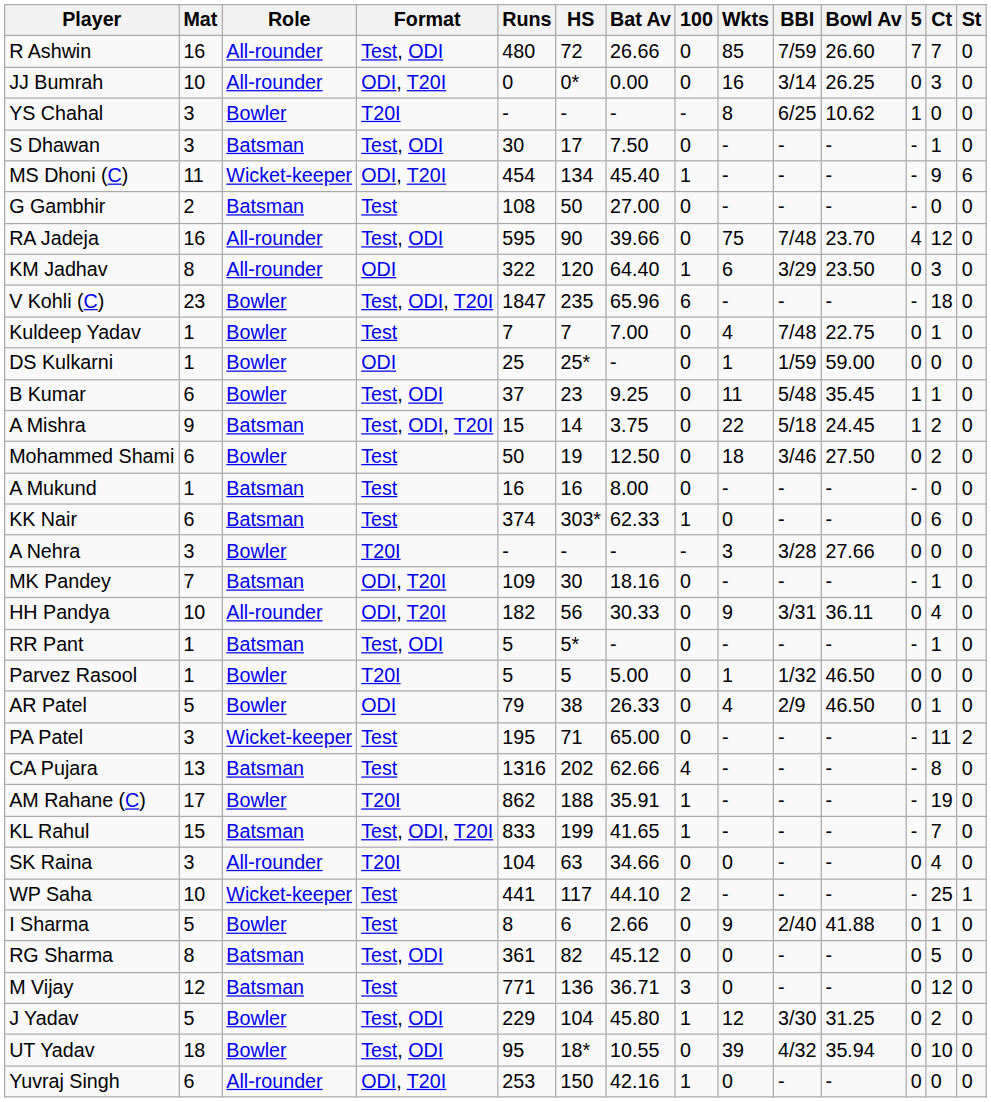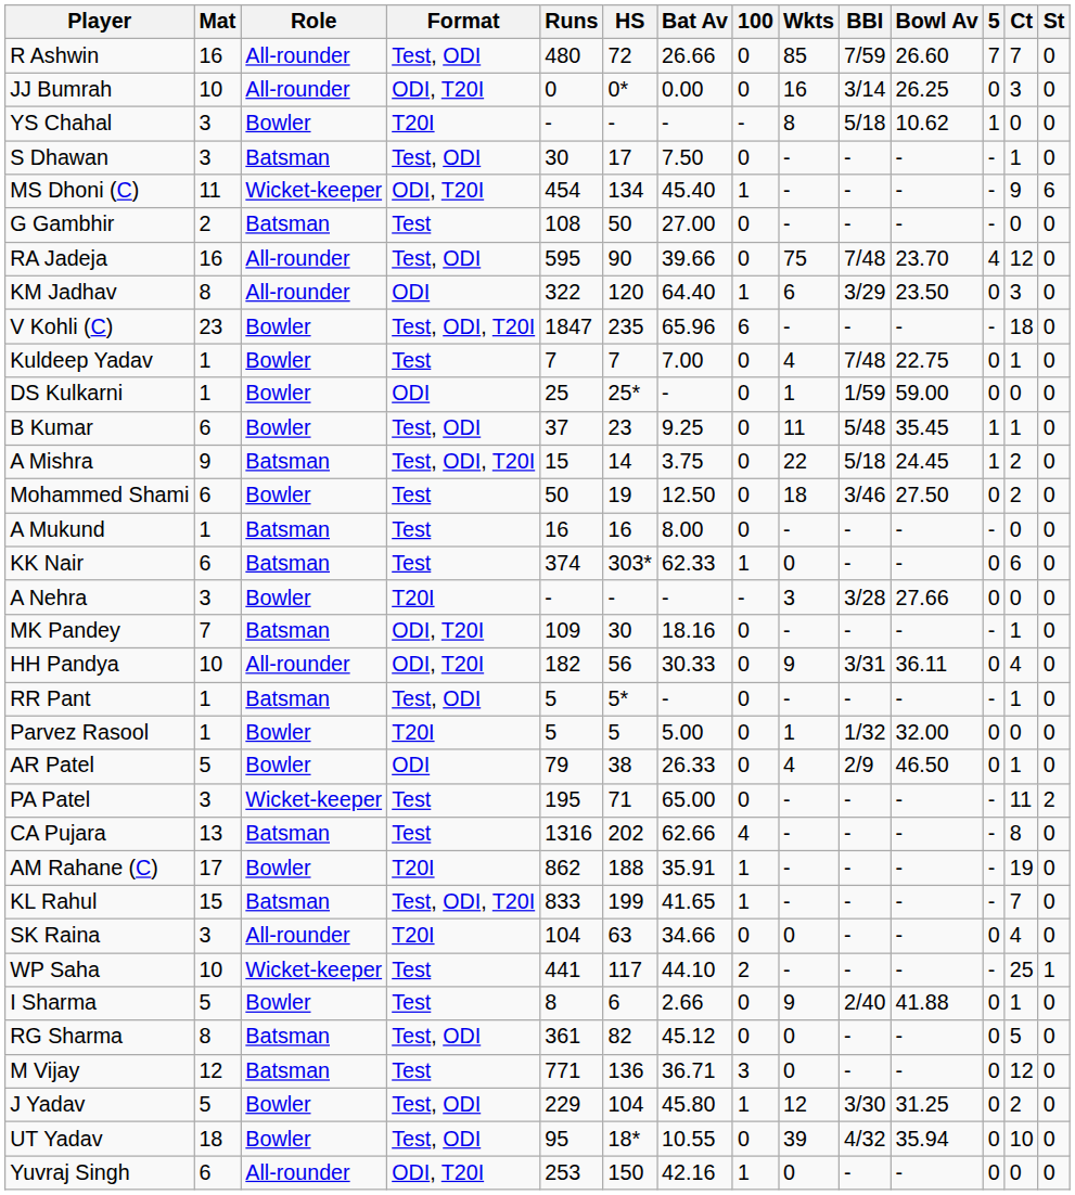 <table class="wikitable">
 <tr>
 <th>Player</th>
 <th>Mat</th>
 <th>Role</th>
 <th>Format</th>
 <th>Runs</th>
 <th>HS</th>
 <th>Bat Av</th>
 <th>100</th>
 <th>Wkts</th>
 <th>BBI</th>
 <th>Bowl Av</th>
 <th>5</th>
 <th>Ct</th>
 <th>St</th>
 </tr>
 <tr>
 <td>R Ashwin</td>
 <td>16</td>
 <td><a href='#'>All-rounder</a></td>
 <td><a href='#'>Test</a>, <a href='#'>ODI</a></td>
 <td>480</td>
 <td>72</td>
 <td>26.66</td>
 <td>0</td>
 <td>85</td>
 <td>7/59</td>
 <td>26.60</td>
 <td>7</td>
 <td>7</td>
 <td>0</td>
 </tr>
 <tr>
 <td>JJ Bumrah</td>
 <td>10</td>
 <td><a href='#'>All-rounder</a></td>
 <td><a href='#'>ODI</a>, <a href='#'>T20I</a></td>
 <td>0</td>
 <td>0*</td>
 <td>0.00</td>
 <td>0</td>
 <td>16</td>
 <td>3/14</td>
 <td>26.25</td>
 <td>0</td>
 <td>3</td>
 <td>0</td>
 </tr>
 <tr>
 <td>YS Chahal</td>
 <td>3</td>
 <td><a href='#'>Bowler</a></td>
 <td><a href='#'>T20I</a></td>
 <td>-</td>
 <td>-</td>
 <td>-</td>
 <td>-</td>
 <td>8</td>
-<td>6/25</td>
+<td>5/18</td>
 <td>10.62</td>
 <td>1</td>
 <td>0</td>
 <td>0</td>
 </tr>
 <tr>
 <td>S Dhawan</td>
 <td>3</td>
 <td><a href='#'>Batsman</a></td>
 <td><a href='#'>Test</a>, <a href='#'>ODI</a></td>
 <td>30</td>
 <td>17</td>
 <td>7.50</td>
 <td>0</td>
 <td>-</td>
 <td>-</td>
 <td>-</td>
 <td>-</td>
 <td>1</td>
 <td>0</td>
 </tr>
 <tr>
 <td>MS Dhoni (<a href='#'>C</a>)</td>
 <td>11</td>
 <td><a href='#'>Wicket-keeper</a></td>
 <td><a href='#'>ODI</a>, <a href='#'>T20I</a></td>
 <td>454</td>
 <td>134</td>
 <td>45.40</td>
 <td>1</td>
 <td>-</td>
 <td>-</td>
 <td>-</td>
 <td>-</td>
 <td>9</td>
 <td>6</td>
 </tr>
 <tr>
 <td>G Gambhir</td>
 <td>2</td>
 <td><a href='#'>Batsman</a></td>
 <td><a href='#'>Test</a></td>
 <td>108</td>
 <td>50</td>
 <td>27.00</td>
 <td>0</td>
 <td>-</td>
 <td>-</td>
 <td>-</td>
 <td>-</td>
 <td>0</td>
 <td>0</td>
 </tr>
 <tr>
 <td>RA Jadeja</td>
 <td>16</td>
 <td><a href='#'>All-rounder</a></td>
 <td><a href='#'>Test</a>, <a href='#'>ODI</a></td>
 <td>595</td>
 <td>90</td>
 <td>39.66</td>
 <td>0</td>
 <td>75</td>
 <td>7/48</td>
 <td>23.70</td>
 <td>4</td>
 <td>12</td>
 <td>0</td>
 </tr>
 <tr>
 <td>KM Jadhav</td>
 <td>8</td>
 <td><a href='#'>All-rounder</a></td>
 <td><a href='#'>ODI</a></td>
 <td>322</td>
 <td>120</td>
 <td>64.40</td>
 <td>1</td>
 <td>6</td>
 <td>3/29</td>
 <td>23.50</td>
 <td>0</td>
 <td>3</td>
 <td>0</td>
 </tr>
 <tr>
 <td>V Kohli (<a href='#'>C</a>)</td>
 <td>23</td>
 <td><a href='#'>Bowler</a></td>
 <td><a href='#'>Test</a>, <a href='#'>ODI</a>, <a href='#'>T20I</a></td>
 <td>1847</td>
 <td>235</td>
 <td>65.96</td>
 <td>6</td>
 <td>-</td>
 <td>-</td>
 <td>-</td>
 <td>-</td>
 <td>18</td>
 <td>0</td>
 </tr>
 <tr>
 <td>Kuldeep Yadav</td>
 <td>1</td>
 <td><a href='#'>Bowler</a></td>
 <td><a href='#'>Test</a></td>
 <td>7</td>
 <td>7</td>
 <td>7.00</td>
 <td>0</td>
 <td>4</td>
 <td>7/48</td>
 <td>22.75</td>
 <td>0</td>
 <td>1</td>
 <td>0</td>
 </tr>
 <tr>
 <td>DS Kulkarni</td>
 <td>1</td>
 <td><a href='#'>Bowler</a></td>
 <td><a href='#'>ODI</a></td>
 <td>25</td>
 <td>25*</td>
 <td>-</td>
 <td>0</td>
 <td>1</td>
 <td>1/59</td>
 <td>59.00</td>
 <td>0</td>
 <td>0</td>
 <td>0</td>
 </tr>
 <tr>
 <td>B Kumar</td>
 <td>6</td>
 <td><a href='#'>Bowler</a></td>
 <td><a href='#'>Test</a>, <a href='#'>ODI</a></td>
 <td>37</td>
 <td>23</td>
 <td>9.25</td>
 <td>0</td>
 <td>11</td>
 <td>5/48</td>
 <td>35.45</td>
 <td>1</td>
 <td>1</td>
 <td>0</td>
 </tr>
 <tr>
 <td>A Mishra</td>
 <td>9</td>
 <td><a href='#'>Batsman</a></td>
 <td><a href='#'>Test</a>, <a href='#'>ODI</a>, <a href='#'>T20I</a></td>
 <td>15</td>
 <td>14</td>
 <td>3.75</td>
 <td>0</td>
 <td>22</td>
 <td>5/18</td>
 <td>24.45</td>
 <td>1</td>
 <td>2</td>
 <td>0</td>
 </tr>
 <tr>
 <td>Mohammed Shami</td>
 <td>6</td>
 <td><a href='#'>Bowler</a></td>
 <td><a href='#'>Test</a></td>
 <td>50</td>
 <td>19</td>
 <td>12.50</td>
 <td>0</td>
 <td>18</td>
 <td>3/46</td>
 <td>27.50</td>
 <td>0</td>
 <td>2</td>
 <td>0</td>
 </tr>
 <tr>
 <td>A Mukund</td>
 <td>1</td>
 <td><a href='#'>Batsman</a></td>
 <td><a href='#'>Test</a></td>
 <td>16</td>
 <td>16</td>
 <td>8.00</td>
 <td>0</td>
 <td>-</td>
 <td>-</td>
 <td>-</td>
 <td>-</td>
 <td>0</td>
 <td>0</td>
 </tr>
 <tr>
 <td>KK Nair</td>
 <td>6</td>
 <td><a href='#'>Batsman</a></td>
 <td><a href='#'>Test</a></td>
 <td>374</td>
 <td>303*</td>
 <td>62.33</td>
 <td>1</td>
 <td>0</td>
 <td>-</td>
 <td>-</td>
 <td>0</td>
 <td>6</td>
 <td>0</td>
 </tr>
 <tr>
 <td>A Nehra</td>
 <td>3</td>
 <td><a href='#'>Bowler</a></td>
 <td><a href='#'>T20I</a></td>
 <td>-</td>
 <td>-</td>
 <td>-</td>
 <td>-</td>
 <td>3</td>
 <td>3/28</td>
 <td>27.66</td>
 <td>0</td>
 <td>0</td>
 <td>0</td>
 </tr>
 <tr>
 <td>MK Pandey</td>
 <td>7</td>
 <td><a href='#'>Batsman</a></td>
 <td><a href='#'>ODI</a>, <a href='#'>T20I</a></td>
 <td>109</td>
 <td>30</td>
 <td>18.16</td>
 <td>0</td>
 <td>-</td>
 <td>-</td>
 <td>-</td>
 <td>-</td>
 <td>1</td>
 <td>0</td>
 </tr>
 <tr>
 <td>HH Pandya</td>
 <td>10</td>
 <td><a href='#'>All-rounder</a></td>
 <td><a href='#'>ODI</a>, <a href='#'>T20I</a></td>
 <td>182</td>
 <td>56</td>
 <td>30.33</td>
 <td>0</td>
 <td>9</td>
 <td>3/31</td>
 <td>36.11</td>
 <td>0</td>
 <td>4</td>
 <td>0</td>
 </tr>
 <tr>
 <td>RR Pant</td>
 <td>1</td>
 <td><a href='#'>Batsman</a></td>
 <td><a href='#'>Test</a>, <a href='#'>ODI</a></td>
 <td>5</td>
 <td>5*</td>
 <td>-</td>
 <td>0</td>
 <td>-</td>
 <td>-</td>
 <td>-</td>
 <td>-</td>
 <td>1</td>
 <td>0</td>
 </tr>
 <tr>
 <td>Parvez Rasool</td>
 <td>1</td>
 <td><a href='#'>Bowler</a></td>
 <td><a href='#'>T20I</a></td>
 <td>5</td>
 <td>5</td>
 <td>5.00</td>
 <td>0</td>
 <td>1</td>
 <td>1/32</td>
-<td>46.50</td>
+<td>32.00</td>
 <td>0</td>
 <td>0</td>
 <td>0</td>
 </tr>
 <tr>
 <td>AR Patel</td>
 <td>5</td>
 <td><a href='#'>Bowler</a></td>
 <td><a href='#'>ODI</a></td>
 <td>79</td>
 <td>38</td>
 <td>26.33</td>
 <td>0</td>
 <td>4</td>
 <td>2/9</td>
 <td>46.50</td>
 <td>0</td>
 <td>1</td>
 <td>0</td>
 </tr>
 <tr>
 <td>PA Patel</td>
 <td>3</td>
 <td><a href='#'>Wicket-keeper</a></td>
 <td><a href='#'>Test</a></td>
 <td>195</td>
 <td>71</td>
 <td>65.00</td>
 <td>0</td>
 <td>-</td>
 <td>-</td>
 <td>-</td>
 <td>-</td>
 <td>11</td>
 <td>2</td>
 </tr>
 <tr>
 <td>CA Pujara</td>
 <td>13</td>
 <td><a href='#'>Batsman</a></td>
 <td><a href='#'>Test</a></td>
 <td>1316</td>
 <td>202</td>
 <td>62.66</td>
 <td>4</td>
 <td>-</td>
 <td>-</td>
 <td>-</td>
 <td>-</td>
 <td>8</td>
 <td>0</td>
 </tr>
 <tr>
 <td>AM Rahane (<a href='#'>C</a>)</td>
 <td>17</td>
 <td><a href='#'>Bowler</a></td>
 <td><a href='#'>T20I</a></td>
 <td>862</td>
 <td>188</td>
 <td>35.91</td>
 <td>1</td>
 <td>-</td>
 <td>-</td>
 <td>-</td>
 <td>-</td>
 <td>19</td>
 <td>0</td>
 </tr>
 <tr>
 <td>KL Rahul</td>
 <td>15</td>
 <td><a href='#'>Batsman</a></td>
 <td><a href='#'>Test</a>, <a href='#'>ODI</a>, <a href='#'>T20I</a></td>
 <td>833</td>
 <td>199</td>
 <td>41.65</td>
 <td>1</td>
 <td>-</td>
 <td>-</td>
 <td>-</td>
 <td>-</td>
 <td>7</td>
 <td>0</td>
 </tr>
 <tr>
 <td>SK Raina</td>
 <td>3</td>
 <td><a href='#'>All-rounder</a></td>
 <td><a href='#'>T20I</a></td>
 <td>104</td>
 <td>63</td>
 <td>34.66</td>
 <td>0</td>
 <td>0</td>
 <td>-</td>
 <td>-</td>
 <td>0</td>
 <td>4</td>
 <td>0</td>
 </tr>
 <tr>
 <td>WP Saha</td>
 <td>10</td>
 <td><a href='#'>Wicket-keeper</a></td>
 <td><a href='#'>Test</a></td>
 <td>441</td>
 <td>117</td>
 <td>44.10</td>
 <td>2</td>
 <td>-</td>
 <td>-</td>
 <td>-</td>
 <td>-</td>
 <td>25</td>
 <td>1</td>
 </tr>
 <tr>
 <td>I Sharma</td>
 <td>5</td>
 <td><a href='#'>Bowler</a></td>
 <td><a href='#'>Test</a></td>
 <td>8</td>
 <td>6</td>
 <td>2.66</td>
 <td>0</td>
 <td>9</td>
 <td>2/40</td>
 <td>41.88</td>
 <td>0</td>
 <td>1</td>
 <td>0</td>
 </tr>
 <tr>
 <td>RG Sharma</td>
 <td>8</td>
 <td><a href='#'>Batsman</a></td>
 <td><a href='#'>Test</a>, <a href='#'>ODI</a></td>
 <td>361</td>
 <td>82</td>
 <td>45.12</td>
 <td>0</td>
 <td>0</td>
 <td>-</td>
 <td>-</td>
 <td>0</td>
 <td>5</td>
 <td>0</td>
 </tr>
 <tr>
 <td>M Vijay</td>
 <td>12</td>
 <td><a href='#'>Batsman</a></td>
 <td><a href='#'>Test</a></td>
 <td>771</td>
 <td>136</td>
 <td>36.71</td>
 <td>3</td>
 <td>0</td>
 <td>-</td>
 <td>-</td>
 <td>0</td>
 <td>12</td>
 <td>0</td>
 </tr>
 <tr>
 <td>J Yadav</td>
 <td>5</td>
 <td><a href='#'>Bowler</a></td>
 <td><a href='#'>Test</a>, <a href='#'>ODI</a></td>
 <td>229</td>
 <td>104</td>
 <td>45.80</td>
 <td>1</td>
 <td>12</td>
 <td>3/30</td>
 <td>31.25</td>
 <td>0</td>
 <td>2</td>
 <td>0</td>
 </tr>
 <tr>
 <td>UT Yadav</td>
 <td>18</td>
 <td><a href='#'>Bowler</a></td>
 <td><a href='#'>Test</a>, <a href='#'>ODI</a></td>
 <td>95</td>
 <td>18*</td>
 <td>10.55</td>
 <td>0</td>
 <td>39</td>
 <td>4/32</td>
 <td>35.94</td>
 <td>0</td>
 <td>10</td>
 <td>0</td>
 </tr>
 <tr>
 <td>Yuvraj Singh</td>
 <td>6</td>
 <td><a href='#'>All-rounder</a></td>
 <td><a href='#'>ODI</a>, <a href='#'>T20I</a></td>
 <td>253</td>
 <td>150</td>
 <td>42.16</td>
 <td>1</td>
 <td>0</td>
 <td>-</td>
 <td>-</td>
 <td>0</td>
 <td>0</td>
 <td>0</td>
 </tr>
 </table>
